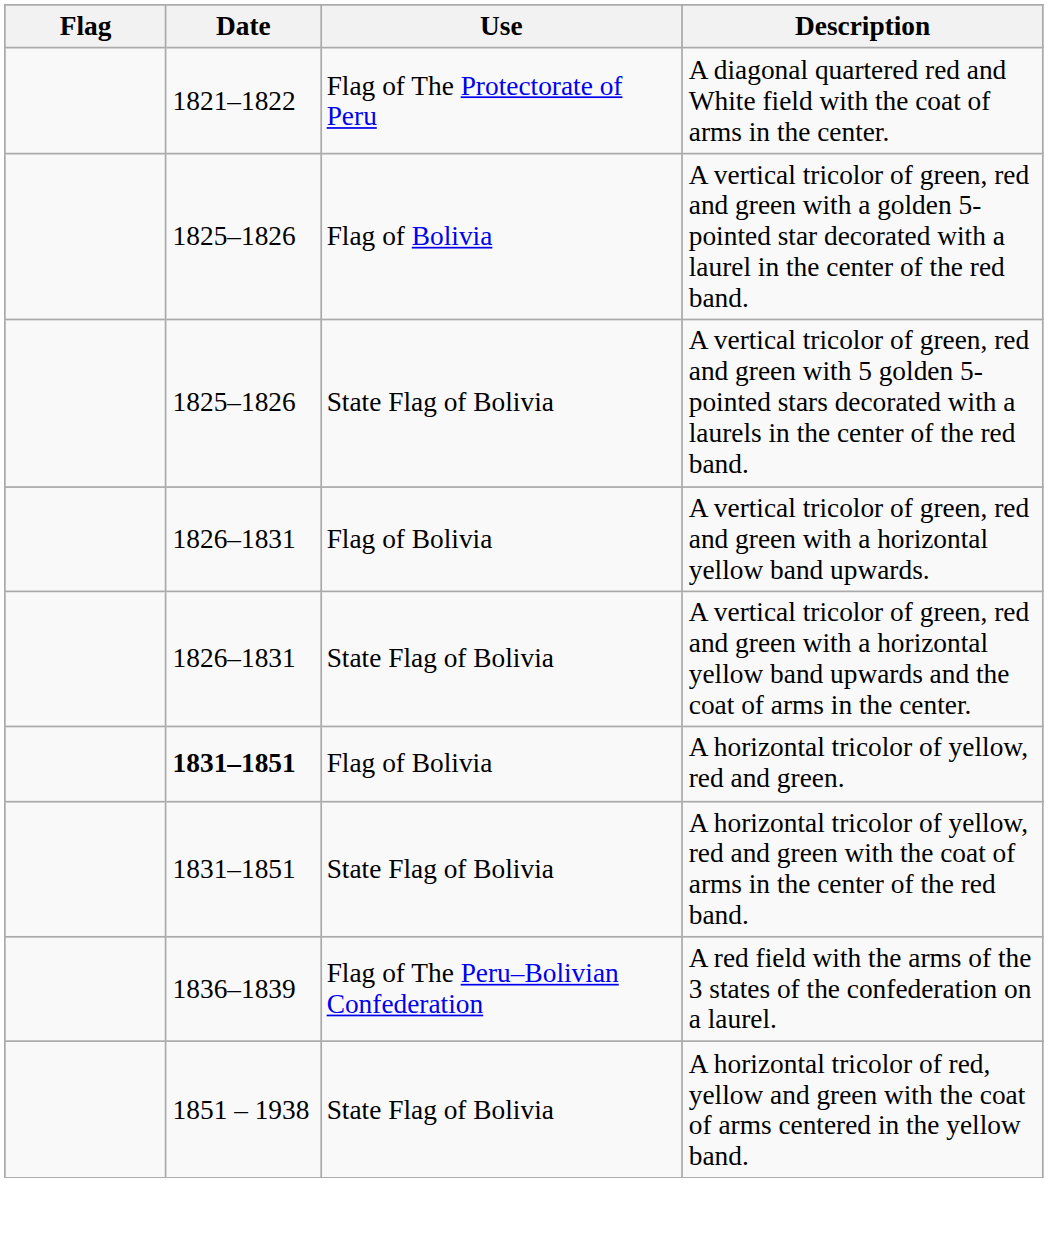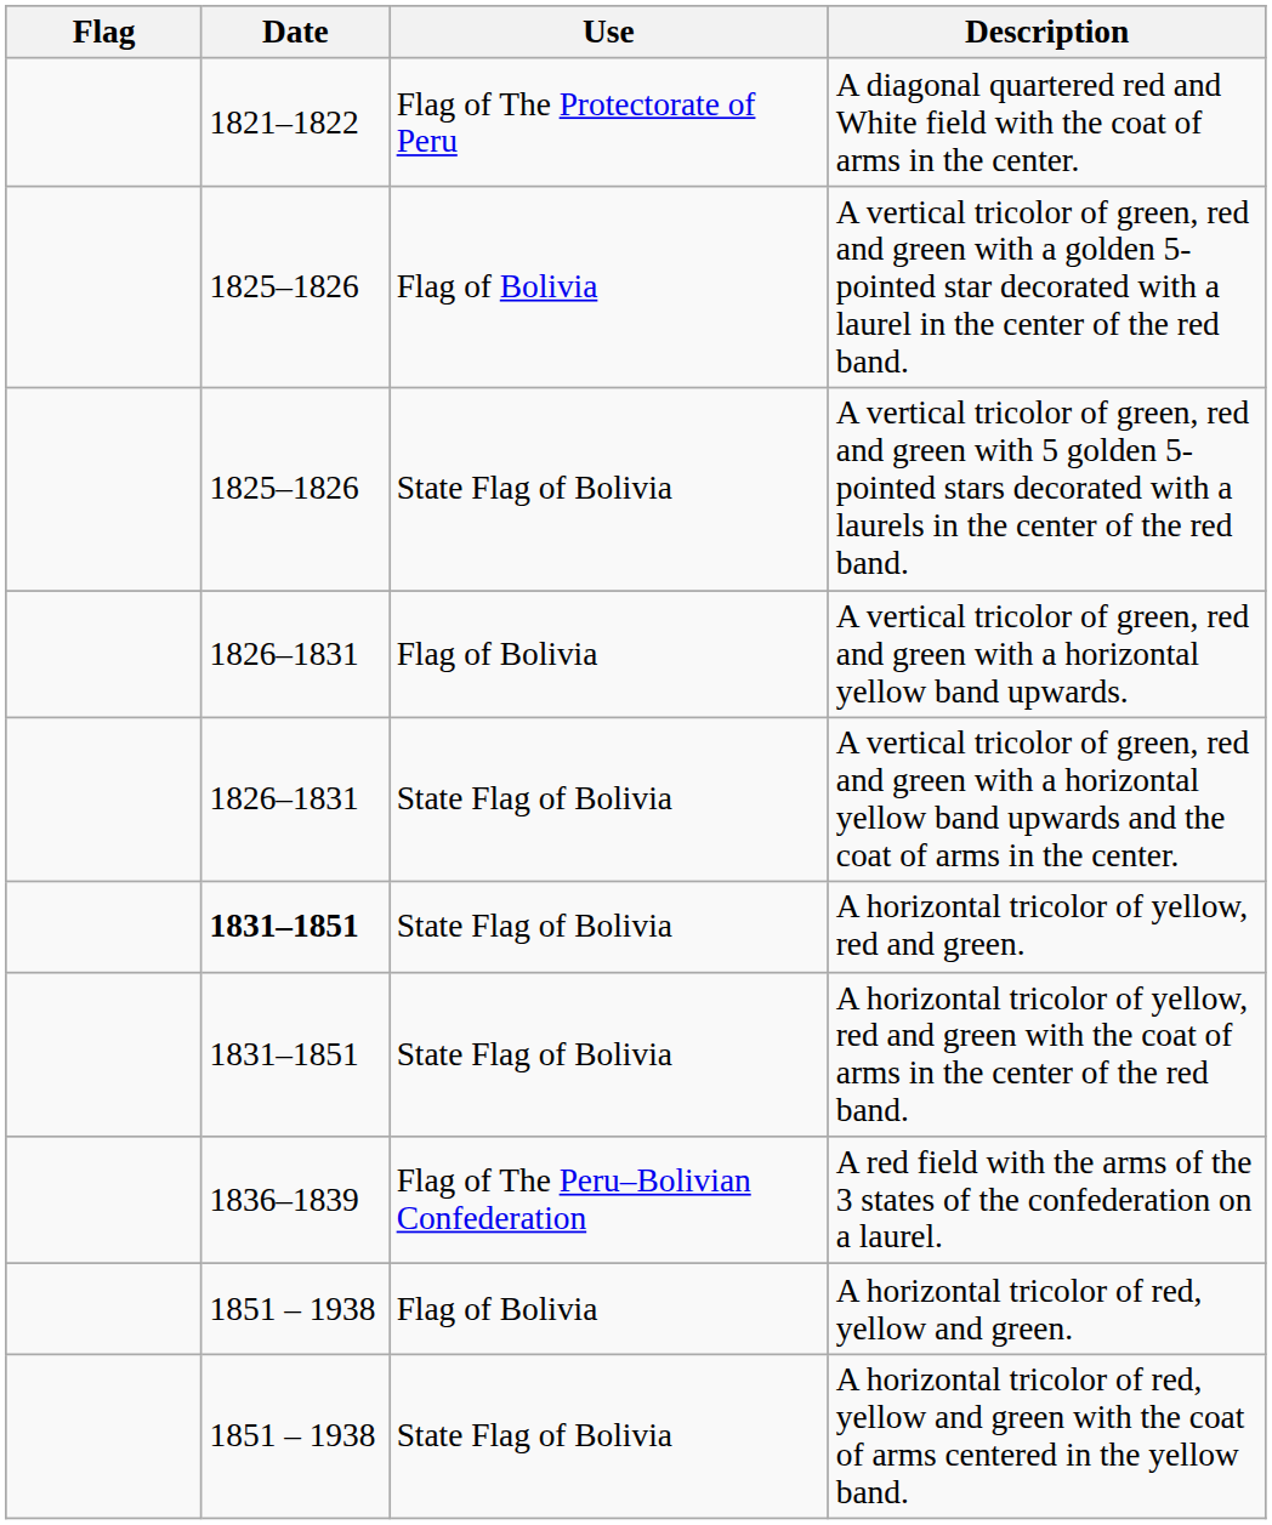 <table class="wikitable">
 <tr>
 <th style="width:110px;">Flag</th>
 <th style="width:100px;">Date</th>
 <th style="width:250px;">Use</th>
 <th style="width:250px;">Description</th>
 </tr>
 <tr>
 <td></td>
 <td>1821–1822</td>
 <td>Flag of The <a href='#'>Protectorate of Peru</a></td>
 <td>A diagonal quartered red and White field with the coat of arms in the center.</td>
 </tr>
 <tr>
 <td></td>
 <td>1825–1826</td>
 <td>Flag of <a href='#'>Bolivia</a></td>
 <td>A vertical tricolor of green, red and green with a golden 5-pointed star decorated with a laurel in the center of the red band.</td>
 </tr>
 <tr>
 <td></td>
 <td>1825–1826</td>
 <td>State Flag of Bolivia</td>
 <td>A vertical tricolor of green, red and green with 5 golden 5-pointed stars decorated with a laurels in the center of the red band.</td>
 </tr>
 <tr>
 <td></td>
 <td>1826–1831</td>
 <td>Flag of Bolivia</td>
 <td>A vertical tricolor of green, red and green with a horizontal yellow band upwards.</td>
 </tr>
 <tr>
 <td></td>
 <td>1826–1831</td>
 <td>State Flag of Bolivia</td>
 <td>A vertical tricolor of green, red and green with a horizontal yellow band upwards and the coat of arms in the center.</td>
 </tr>
 <tr>
 <td></td>
 <td><strong>1831–1851</strong></td>
-<td>Flag of Bolivia</td>
+<td>State Flag of Bolivia</td>
 <td>A horizontal tricolor of yellow, red and green.</td>
 </tr>
 <tr>
 <td></td>
 <td>1831–1851</td>
 <td>State Flag of Bolivia</td>
 <td>A horizontal tricolor of yellow, red and green with the coat of arms in the center of the red band.</td>
 </tr>
 <tr>
 <td></td>
 <td>1836–1839</td>
 <td>Flag of The <a href='#'>Peru–Bolivian Confederation</a></td>
 <td>A red field with the arms of the 3 states of the confederation on a laurel.</td>
 </tr>
 <tr>
 <td></td>
 <td>1851 – 1938</td>
+<td>Flag of Bolivia</td>
+<td>A horizontal tricolor of red, yellow and green.</td>
+</tr>
+<tr>
+<td></td>
+<td>1851 – 1938</td>
 <td>State Flag of Bolivia</td>
 <td>A horizontal tricolor of red, yellow and green with the coat of arms centered in the yellow band.</td>
 </tr>
 </table>
